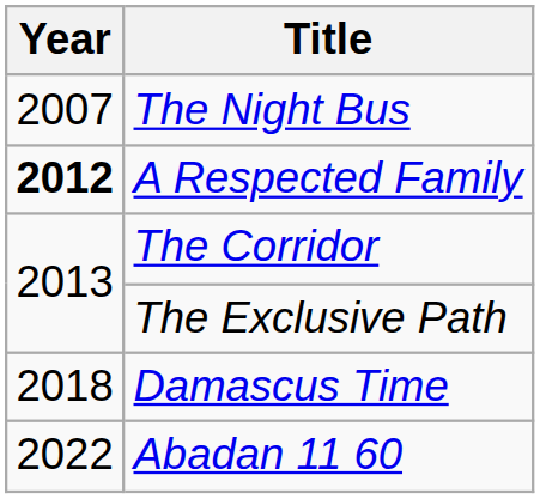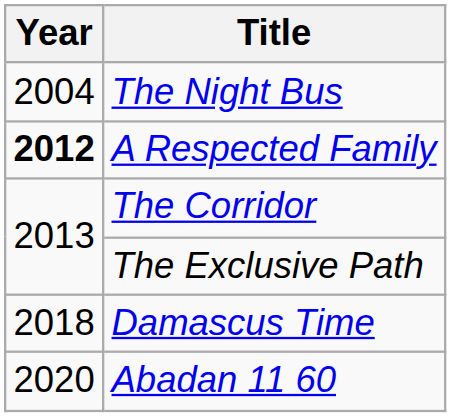 <table class="wikitable sortable">
 <tr>
 <th>Year</th>
 <th>Title</th>
 </tr>
 <tr>
-<td>2007</td>
+<td>2004</td>
 <td><em><a href='#'>The Night Bus</a></em></td>
 </tr>
 <tr>
 <td><strong>2012</strong></td>
 <td><em><a href='#'>A Respected Family</a></em></td>
 </tr>
 <tr>
 <td rowspan="2">2013</td>
 <td><em><a href='#'>The Corridor</a></em></td>
 </tr>
 <tr>
 <td><em>The Exclusive Path</em></td>
 </tr>
 <tr>
 <td>2018</td>
 <td><em><a href='#'>Damascus Time</a></em></td>
 </tr>
 <tr>
-<td>2022</td>
+<td>2020</td>
 <td><em><a href='#'>Abadan 11 60</a></em></td>
 </tr>
 </table>
